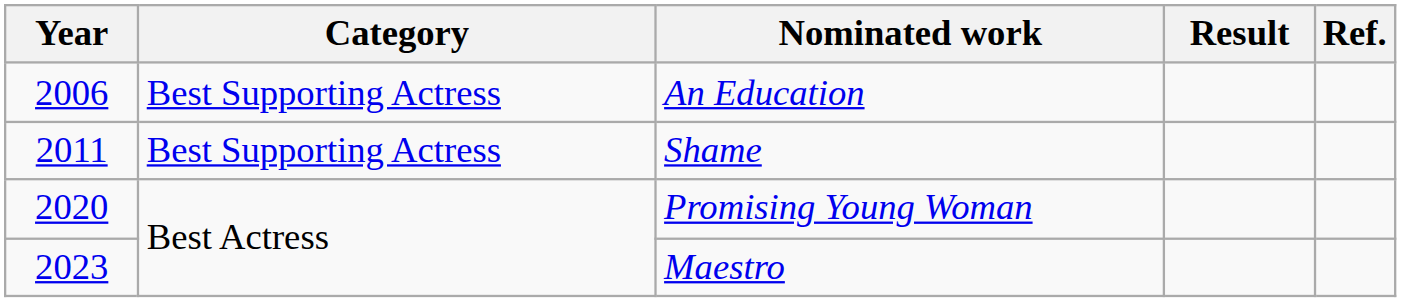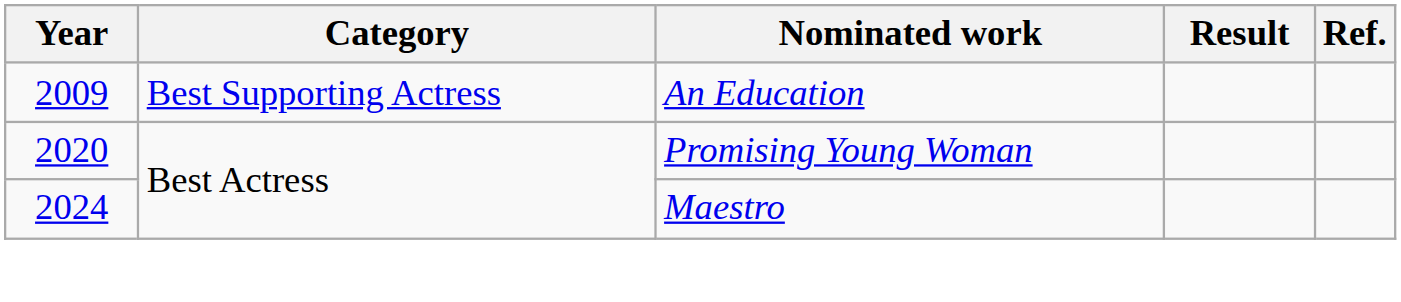 <table class=wikitable>
 <tr>
 <th scope="col" style="width:5em;">Year</th>
 <th scope="col" style="width:28em;">Category</th>
 <th scope="col" style="width:27em;">Nominated work</th>
 <th scope="col" style="width:5em;">Result</th>
 <th>Ref.</th>
 </tr>
 <tr>
-<td style="text-align:center;"><a href='#'>2006</a></td>
+<td style="text-align:center;"><a href='#'>2009</a></td>
 <td><a href='#'>Best Supporting Actress</a></td>
 <td><em><a href='#'>An Education</a></em></td>
-<td></td>
-<td style="text-align:center;"></td>
-</tr>
-<tr>
-<td style="text-align:center;"><a href='#'>2011</a></td>
-<td><a href='#'>Best Supporting Actress</a></td>
-<td><em><a href='#'>Shame</a></em></td>
 <td></td>
 <td style="text-align:center;"></td>
 </tr>
 <tr>
 <td style="text-align:center;"><a href='#'>2020</a></td>
 <td rowspan="2">Best Actress</td>
 <td><em><a href='#'>Promising Young Woman</a></em></td>
 <td></td>
 <td style="text-align:center;"></td>
 </tr>
 <tr>
-<td style="text-align:center;"><a href='#'>2023</a></td>
+<td style="text-align:center;"><a href='#'>2024</a></td>
 <td><em><a href='#'>Maestro</a></em></td>
 <td></td>
 <td style="text-align:center;"></td>
 </tr>
 </table>
